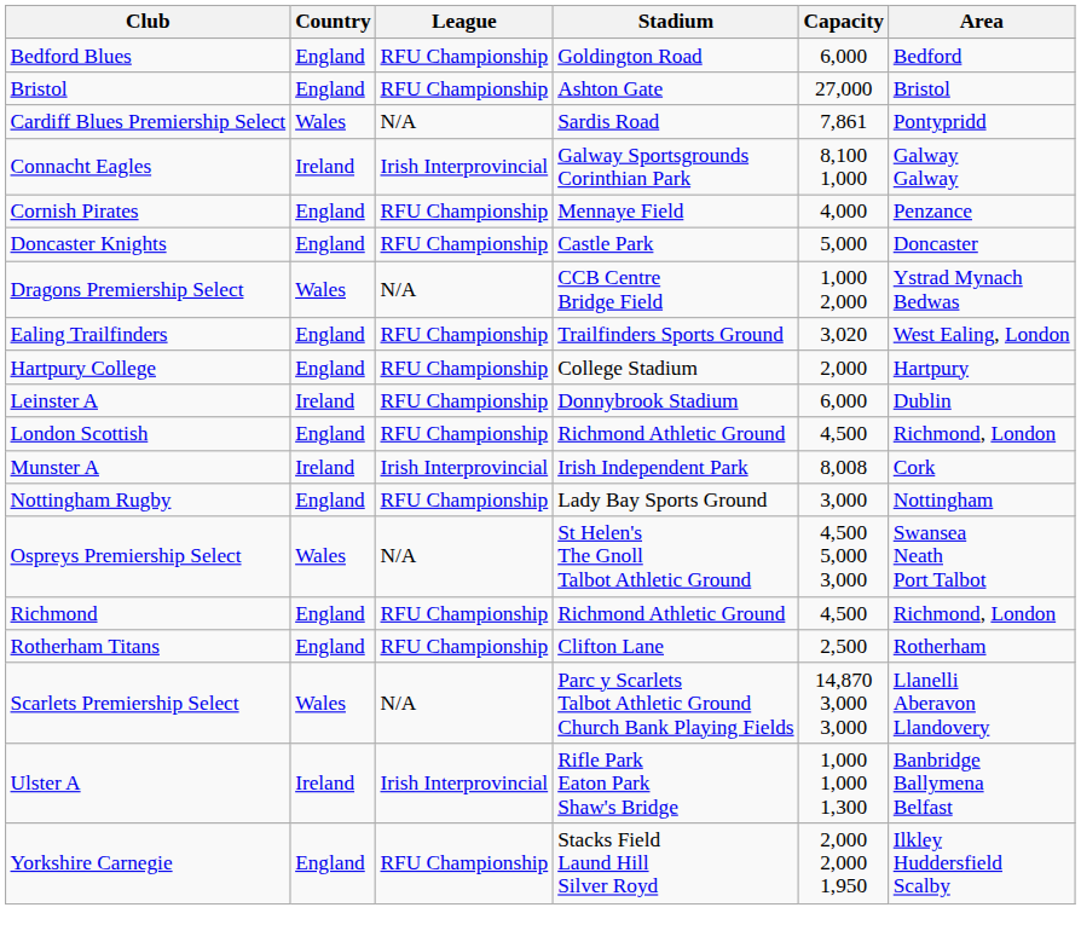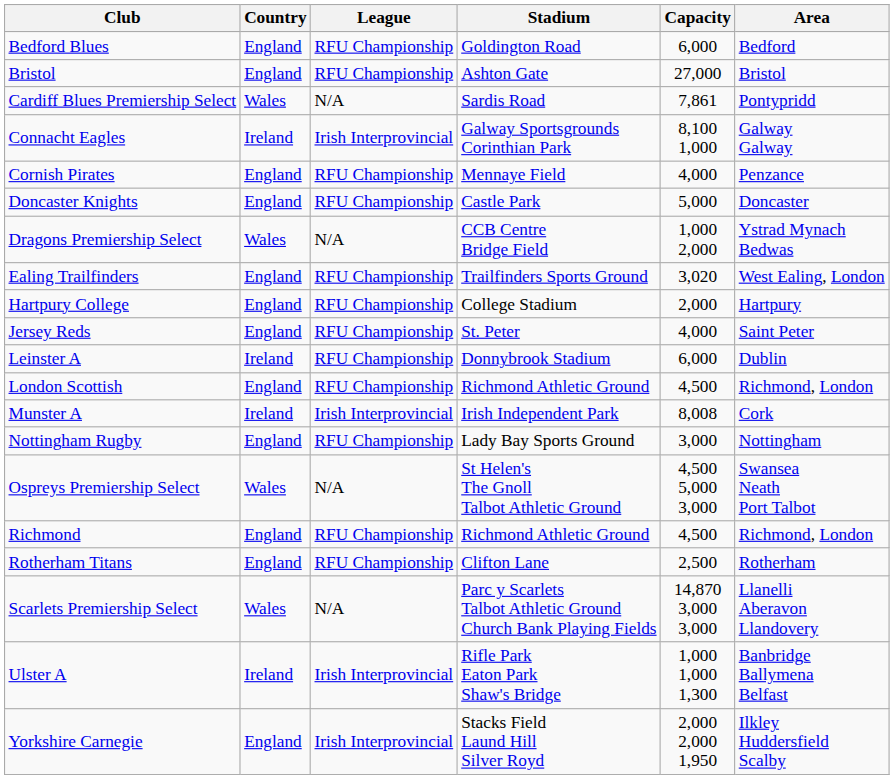 <table class="wikitable sortable">
 <tr>
 <th>Club</th>
 <th>Country</th>
 <th>League</th>
 <th>Stadium</th>
 <th>Capacity</th>
 <th>Area</th>
 </tr>
 <tr>
 <td><a href='#'>Bedford Blues</a></td>
 <td> <a href='#'>England</a></td>
 <td><a href='#'>RFU Championship</a></td>
 <td><a href='#'>Goldington Road</a></td>
 <td align=center>6,000</td>
 <td><a href='#'>Bedford</a></td>
 </tr>
 <tr>
 <td><a href='#'>Bristol</a></td>
 <td> <a href='#'>England</a></td>
 <td><a href='#'>RFU Championship</a></td>
 <td><a href='#'>Ashton Gate</a></td>
 <td align=center>27,000</td>
 <td><a href='#'>Bristol</a></td>
 </tr>
 <tr>
 <td><a href='#'>Cardiff Blues Premiership Select</a></td>
 <td> <a href='#'>Wales</a></td>
 <td>N/A</td>
 <td><a href='#'>Sardis Road</a></td>
 <td align=center>7,861</td>
 <td><a href='#'>Pontypridd</a></td>
 </tr>
 <tr>
 <td><a href='#'>Connacht Eagles</a></td>
 <td> <a href='#'>Ireland</a></td>
 <td><a href='#'>Irish Interprovincial</a></td>
 <td><a href='#'>Galway Sportsgrounds</a><br><a href='#'>Corinthian Park</a></td>
 <td align=center>8,100<br>1,000</td>
 <td><a href='#'>Galway</a><br><a href='#'>Galway</a></td>
 </tr>
 <tr>
 <td><a href='#'>Cornish Pirates</a></td>
 <td> <a href='#'>England</a></td>
 <td><a href='#'>RFU Championship</a></td>
 <td><a href='#'>Mennaye Field</a></td>
 <td align=center>4,000</td>
 <td><a href='#'>Penzance</a></td>
 </tr>
 <tr>
 <td><a href='#'>Doncaster Knights</a></td>
 <td> <a href='#'>England</a></td>
 <td><a href='#'>RFU Championship</a></td>
 <td><a href='#'>Castle Park</a></td>
 <td align=center>5,000</td>
 <td><a href='#'>Doncaster</a></td>
 </tr>
 <tr>
 <td><a href='#'>Dragons Premiership Select</a></td>
 <td> <a href='#'>Wales</a></td>
 <td>N/A</td>
 <td><a href='#'>CCB Centre</a><br><a href='#'>Bridge Field</a></td>
 <td align=center>1,000<br>2,000</td>
 <td><a href='#'>Ystrad Mynach</a><br><a href='#'>Bedwas</a></td>
 </tr>
 <tr>
 <td><a href='#'>Ealing Trailfinders</a></td>
 <td> <a href='#'>England</a></td>
 <td><a href='#'>RFU Championship</a></td>
 <td><a href='#'>Trailfinders Sports Ground</a></td>
 <td align=center>3,020</td>
 <td><a href='#'>West Ealing</a>, <a href='#'>London</a></td>
 </tr>
 <tr>
 <td><a href='#'>Hartpury College</a></td>
 <td> <a href='#'>England</a></td>
 <td><a href='#'>RFU Championship</a></td>
 <td>College Stadium</td>
 <td align=center>2,000</td>
 <td><a href='#'>Hartpury</a></td>
 </tr>
 <tr>
+<td><a href='#'>Jersey Reds</a></td>
+<td> <a href='#'>England</a> </td>
+<td><a href='#'>RFU Championship</a></td>
+<td><a href='#'>St. Peter</a></td>
+<td align=center>4,000</td>
+<td><a href='#'>Saint Peter</a></td>
+</tr>
+<tr>
 <td><a href='#'>Leinster A</a></td>
 <td> <a href='#'>Ireland</a></td>
 <td><a href='#'>RFU Championship</a></td>
 <td><a href='#'>Donnybrook Stadium</a></td>
 <td align=center>6,000</td>
 <td><a href='#'>Dublin</a></td>
 </tr>
 <tr>
 <td><a href='#'>London Scottish</a></td>
 <td> <a href='#'>England</a></td>
 <td><a href='#'>RFU Championship</a></td>
 <td><a href='#'>Richmond Athletic Ground</a></td>
 <td align=center>4,500</td>
 <td><a href='#'>Richmond</a>, <a href='#'>London</a></td>
 </tr>
 <tr>
 <td><a href='#'>Munster A</a></td>
 <td> <a href='#'>Ireland</a></td>
 <td><a href='#'>Irish Interprovincial</a></td>
 <td><a href='#'>Irish Independent Park</a></td>
 <td align=center>8,008</td>
 <td><a href='#'>Cork</a></td>
 </tr>
 <tr>
 <td><a href='#'>Nottingham Rugby</a></td>
 <td> <a href='#'>England</a></td>
 <td><a href='#'>RFU Championship</a></td>
 <td>Lady Bay Sports Ground</td>
 <td align=center>3,000</td>
 <td><a href='#'>Nottingham</a></td>
 </tr>
 <tr>
 <td><a href='#'>Ospreys Premiership Select</a></td>
 <td> <a href='#'>Wales</a></td>
 <td>N/A</td>
 <td><a href='#'>St Helen's</a><br><a href='#'>The Gnoll</a><br><a href='#'>Talbot Athletic Ground</a></td>
 <td align=center>4,500<br>5,000<br>3,000</td>
 <td><a href='#'>Swansea</a><br><a href='#'>Neath</a><br><a href='#'>Port Talbot</a></td>
 </tr>
 <tr>
 <td><a href='#'>Richmond</a></td>
 <td> <a href='#'>England</a></td>
 <td><a href='#'>RFU Championship</a></td>
 <td><a href='#'>Richmond Athletic Ground</a></td>
 <td align=center>4,500</td>
 <td><a href='#'>Richmond</a>, <a href='#'>London</a></td>
 </tr>
 <tr>
 <td><a href='#'>Rotherham Titans</a></td>
 <td> <a href='#'>England</a></td>
 <td><a href='#'>RFU Championship</a></td>
 <td><a href='#'>Clifton Lane</a></td>
 <td align=center>2,500</td>
 <td><a href='#'>Rotherham</a></td>
 </tr>
 <tr>
 <td><a href='#'>Scarlets Premiership Select</a></td>
 <td> <a href='#'>Wales</a></td>
 <td>N/A</td>
 <td><a href='#'>Parc y Scarlets</a><br><a href='#'>Talbot Athletic Ground</a><br><a href='#'>Church Bank Playing Fields</a></td>
 <td align=center>14,870<br>3,000<br>3,000</td>
 <td><a href='#'>Llanelli</a><br><a href='#'>Aberavon</a><br><a href='#'>Llandovery</a></td>
 </tr>
 <tr>
 <td><a href='#'>Ulster A</a></td>
 <td> <a href='#'>Ireland</a></td>
 <td><a href='#'>Irish Interprovincial</a></td>
 <td><a href='#'>Rifle Park</a><br><a href='#'>Eaton Park</a><br><a href='#'>Shaw's Bridge</a></td>
 <td align=center>1,000<br>1,000<br>1,300</td>
 <td><a href='#'>Banbridge</a><br><a href='#'>Ballymena</a><br><a href='#'>Belfast</a></td>
 </tr>
 <tr>
 <td><a href='#'>Yorkshire Carnegie</a></td>
 <td> <a href='#'>England</a></td>
-<td><a href='#'>RFU Championship</a></td>
+<td><a href='#'>Irish Interprovincial</a></td>
 <td>Stacks Field<br><a href='#'>Laund Hill</a><br><a href='#'>Silver Royd</a></td>
 <td align=center>2,000<br>2,000<br>1,950</td>
 <td><a href='#'>Ilkley</a><br><a href='#'>Huddersfield</a><br><a href='#'>Scalby</a></td>
 </tr>
 </table>
